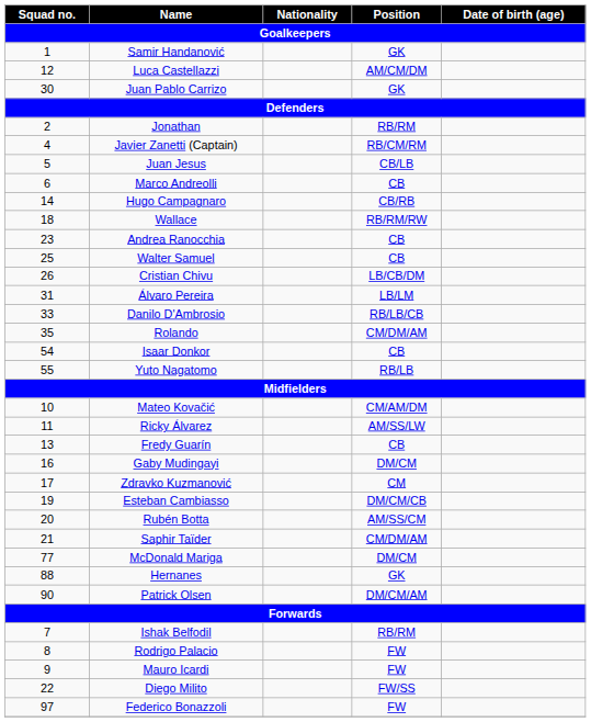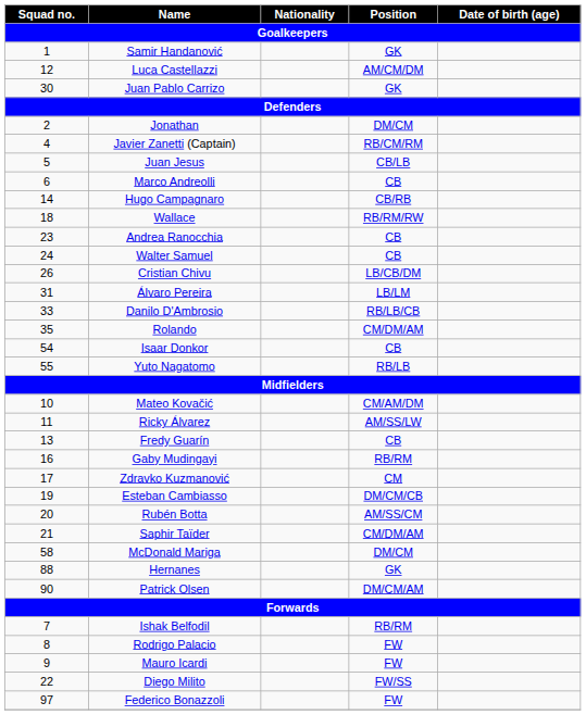 <table class="wikitable" style="text-align:center; font-size:90%; width:80%">
 <tr>
 <th style="background:#000000; color:white; text-align:center">Squad no.</th>
 <th style="background:#000000; color:white; text-align:center">Name</th>
 <th style="background:#000000; color:white; text-align:center">Nationality</th>
 <th style="background:#000000; color:white; text-align:center">Position</th>
 <th style="background:#000000; color:white; text-align:center">Date of birth (age)</th>
 </tr>
 <tr>
 <th colspan="6" style="background:#0000FF; color:white; text-align:center">Goalkeepers</th>
 </tr>
 <tr>
 <td>1</td>
 <td><a href='#'>Samir Handanović</a></td>
 <td></td>
 <td><a href='#'>GK</a></td>
 <td></td>
 </tr>
 <tr>
 <td>12</td>
 <td><a href='#'>Luca Castellazzi</a></td>
 <td></td>
 <td><a href='#'>AM/CM/DM</a></td>
 <td></td>
 </tr>
 <tr>
 <td>30</td>
 <td><a href='#'>Juan Pablo Carrizo</a></td>
 <td></td>
 <td><a href='#'>GK</a></td>
 <td></td>
 </tr>
 <tr>
 <th colspan="6" style="background:#0000FF; color:white; text-align:center">Defenders</th>
 </tr>
 <tr>
 <td>2</td>
 <td><a href='#'>Jonathan</a></td>
 <td></td>
-<td><a href='#'>RB/RM</a></td>
+<td><a href='#'>DM/CM</a></td>
 <td></td>
 </tr>
 <tr>
 <td>4</td>
 <td><a href='#'>Javier Zanetti</a> (Captain)</td>
 <td></td>
 <td><a href='#'>RB/CM/RM</a></td>
 <td></td>
 </tr>
 <tr>
 <td>5</td>
 <td><a href='#'>Juan Jesus</a></td>
 <td></td>
 <td><a href='#'>CB/LB</a></td>
 <td></td>
 </tr>
 <tr>
 <td>6</td>
 <td><a href='#'>Marco Andreolli</a></td>
 <td></td>
 <td><a href='#'>CB</a></td>
 <td></td>
 </tr>
 <tr>
 <td>14</td>
 <td><a href='#'>Hugo Campagnaro</a></td>
 <td></td>
 <td><a href='#'>CB/RB</a></td>
 <td></td>
 </tr>
 <tr>
 <td>18</td>
 <td><a href='#'>Wallace</a></td>
 <td></td>
 <td><a href='#'>RB/RM/RW</a></td>
 <td></td>
 </tr>
 <tr>
 <td>23</td>
 <td><a href='#'>Andrea Ranocchia</a></td>
 <td></td>
 <td><a href='#'>CB</a></td>
 <td></td>
 </tr>
 <tr>
-<td>25</td>
+<td>24</td>
 <td><a href='#'>Walter Samuel</a></td>
 <td></td>
 <td><a href='#'>CB</a></td>
 <td></td>
 </tr>
 <tr>
 <td>26</td>
 <td><a href='#'>Cristian Chivu</a></td>
 <td></td>
 <td><a href='#'>LB/CB/DM</a></td>
 <td></td>
 </tr>
 <tr>
 <td>31</td>
 <td><a href='#'>Álvaro Pereira</a></td>
 <td></td>
 <td><a href='#'>LB/LM</a></td>
 <td></td>
 </tr>
 <tr>
 <td>33</td>
 <td><a href='#'>Danilo D'Ambrosio</a></td>
 <td></td>
 <td><a href='#'>RB/LB/CB</a></td>
 <td></td>
 </tr>
 <tr>
 <td>35</td>
 <td><a href='#'>Rolando</a></td>
 <td></td>
 <td><a href='#'>CM/DM/AM</a></td>
 <td></td>
 </tr>
 <tr>
 <td>54</td>
 <td><a href='#'>Isaar Donkor</a></td>
 <td></td>
 <td><a href='#'>CB</a></td>
 <td></td>
 </tr>
 <tr>
 <td>55</td>
 <td><a href='#'>Yuto Nagatomo</a></td>
 <td></td>
 <td><a href='#'>RB/LB</a></td>
 <td></td>
 </tr>
 <tr>
 <th colspan="6" style="background:#0000FF; color:white; text-align:center">Midfielders</th>
 </tr>
 <tr>
 <td>10</td>
 <td><a href='#'>Mateo Kovačić</a></td>
 <td></td>
 <td><a href='#'>CM/AM/DM</a></td>
 <td></td>
 </tr>
 <tr>
 <td>11</td>
 <td><a href='#'>Ricky Álvarez</a></td>
 <td></td>
 <td><a href='#'>AM/SS/LW</a></td>
 <td></td>
 </tr>
 <tr>
 <td>13</td>
 <td><a href='#'>Fredy Guarín</a></td>
 <td></td>
 <td><a href='#'>CB</a></td>
 <td></td>
 </tr>
 <tr>
 <td>16</td>
 <td><a href='#'>Gaby Mudingayi</a></td>
 <td></td>
-<td><a href='#'>DM/CM</a></td>
+<td><a href='#'>RB/RM</a></td>
 <td></td>
 </tr>
 <tr>
 <td>17</td>
 <td><a href='#'>Zdravko Kuzmanović</a></td>
 <td></td>
 <td><a href='#'>CM</a></td>
 <td></td>
 </tr>
 <tr>
 <td>19</td>
 <td><a href='#'>Esteban Cambiasso</a></td>
 <td></td>
 <td><a href='#'>DM/CM/CB</a></td>
 <td></td>
 </tr>
 <tr>
 <td>20</td>
 <td><a href='#'>Rubén Botta</a></td>
 <td></td>
 <td><a href='#'>AM/SS/CM</a></td>
 <td></td>
 </tr>
 <tr>
 <td>21</td>
 <td><a href='#'>Saphir Taïder</a></td>
 <td></td>
 <td><a href='#'>CM/DM/AM</a></td>
 <td></td>
 </tr>
 <tr>
-<td>77</td>
+<td>58</td>
 <td><a href='#'>McDonald Mariga</a></td>
 <td></td>
 <td><a href='#'>DM/CM</a></td>
 <td></td>
 </tr>
 <tr>
 <td>88</td>
 <td><a href='#'>Hernanes</a></td>
 <td></td>
 <td><a href='#'>GK</a></td>
 <td></td>
 </tr>
 <tr>
 <td>90</td>
 <td><a href='#'>Patrick Olsen</a></td>
 <td></td>
 <td><a href='#'>DM/CM/AM</a></td>
 <td></td>
 </tr>
 <tr>
 <th colspan="6" style="background:#0000FF; color:white; text-align:center">Forwards</th>
 </tr>
 <tr>
 <td>7</td>
 <td><a href='#'>Ishak Belfodil</a></td>
 <td></td>
 <td><a href='#'>RB/RM</a></td>
 <td></td>
 </tr>
 <tr>
 <td>8</td>
 <td><a href='#'>Rodrigo Palacio</a></td>
 <td></td>
 <td><a href='#'>FW</a></td>
 <td></td>
 </tr>
 <tr>
 <td>9</td>
 <td><a href='#'>Mauro Icardi</a></td>
 <td></td>
 <td><a href='#'>FW</a></td>
 <td></td>
 </tr>
 <tr>
 <td>22</td>
 <td><a href='#'>Diego Milito</a></td>
 <td></td>
 <td><a href='#'>FW/SS</a></td>
 <td></td>
 </tr>
 <tr>
 <td>97</td>
 <td><a href='#'>Federico Bonazzoli</a></td>
 <td></td>
 <td><a href='#'>FW</a></td>
 <td></td>
 </tr>
 <tr>
 </tr>
 </table>
